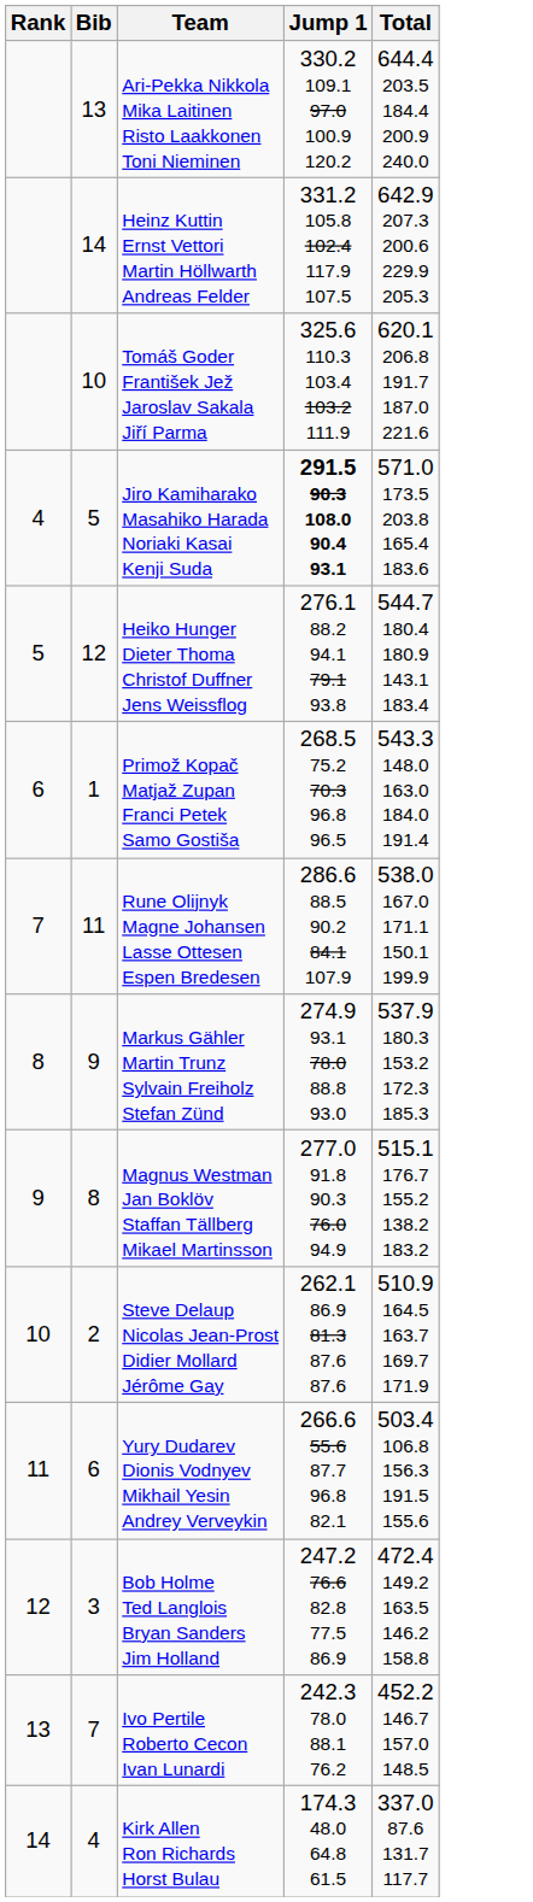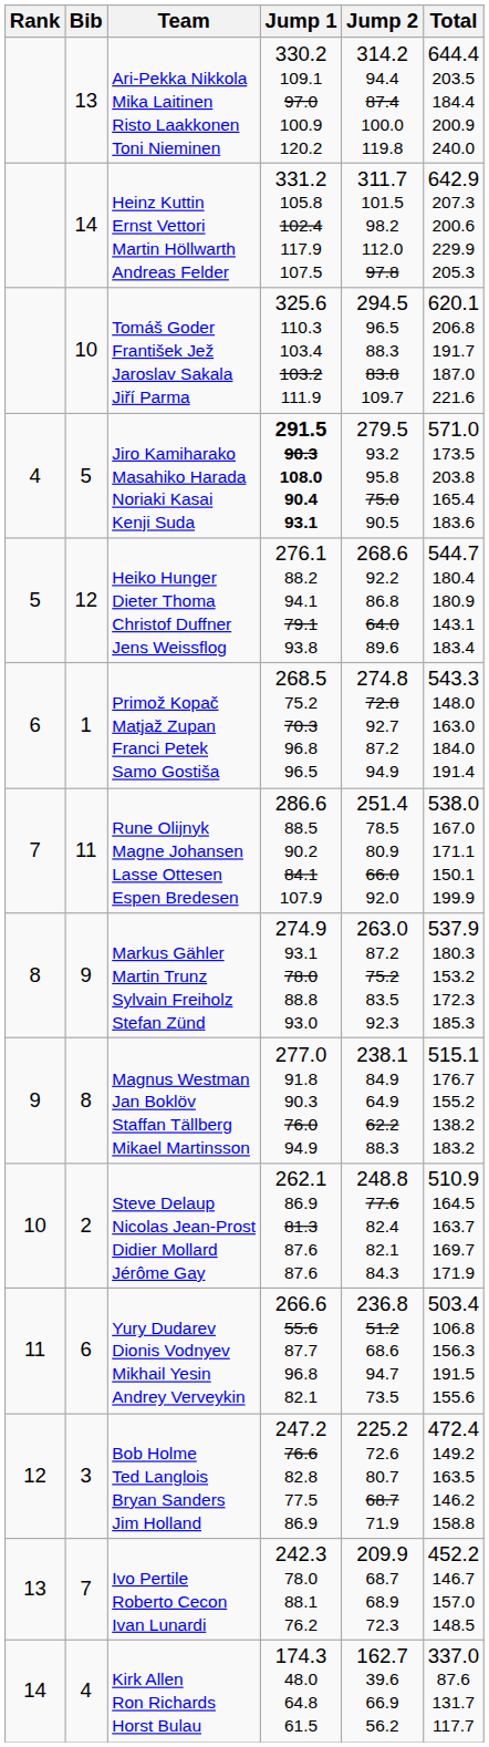 <table class="wikitable sortable" style="text-align:center">
 <tr>
 <th>Rank</th>
 <th>Bib</th>
 <th>Team</th>
 <th>Jump 1</th>
+<th>Jump 2</th>
 <th>Total</th>
 </tr>
 <tr>
 <td></td>
 <td>13</td>
 <td align=left> <br> <small> <a href='#'>Ari-Pekka Nikkola</a> <br> <a href='#'>Mika Laitinen</a> <br> <a href='#'>Risto Laakkonen</a><br> <a href='#'>Toni Nieminen</a></small></td>
 <td>330.2 <br> <small> 109.1 <br> <s>97.0</s> <br> 100.9 <br> 120.2</small></td>
+<td>314.2 <br> <small>94.4 <br> <s>87.4</s> <br> 100.0 <br> 119.8</small></td>
 <td>644.4<small> <br> 203.5 <br> 184.4 <br> 200.9 <br> 240.0</small></td>
 </tr>
 <tr>
 <td></td>
 <td>14</td>
 <td align=left> <br> <small> <a href='#'>Heinz Kuttin</a> <br> <a href='#'>Ernst Vettori</a> <br> <a href='#'>Martin Höllwarth</a><br> <a href='#'>Andreas Felder</a> </small></td>
 <td>331.2 <br> <small> 105.8 <br> <s>102.4</s> <br> 117.9 <br> 107.5 </small></td>
+<td>311.7 <br> <small>101.5 <br> 98.2 <br> 112.0 <br> <s>97.8</s></small></td>
 <td>642.9<small> <br> 207.3 <br> 200.6 <br> 229.9 <br> 205.3</small></td>
 </tr>
 <tr>
 <td></td>
 <td>10</td>
 <td align=left> <br> <small> <a href='#'>Tomáš Goder</a> <br> <a href='#'>František Jež</a> <br> <a href='#'>Jaroslav Sakala</a><br> <a href='#'>Jiří Parma</a> </small></td>
 <td>325.6 <br> <small> 110.3 <br> 103.4 <br> <s>103.2</s> <br> 111.9 </small></td>
+<td>294.5 <br> <small>96.5 <br> 88.3 <br> <s>83.8</s> <br> 109.7</small></td>
 <td>620.1<small> <br> 206.8 <br> 191.7 <br> 187.0 <br> 221.6</small></td>
 </tr>
 <tr>
 <td>4</td>
 <td>5</td>
 <td align=left> <br> <small> <a href='#'>Jiro Kamiharako</a> <br> <a href='#'>Masahiko Harada</a> <br> <a href='#'>Noriaki Kasai</a><br> <a href='#'>Kenji Suda</a></small></td>
 <td><strong>291.5 <br> <small> <s>90.3</s> <br> 108.0 <br> 90.4 <br> 93.1</small></strong></td>
+<td>279.5 <br> <small>93.2 <br> 95.8 <br> <s>75.0</s> <br> 90.5 </small></td>
 <td>571.0<small> <br> 173.5 <br> 203.8 <br> 165.4 <br> 183.6</small></td>
 </tr>
 <tr>
 <td>5</td>
 <td>12</td>
 <td align=left> <br> <small> <a href='#'>Heiko Hunger</a> <br> <a href='#'>Dieter Thoma</a> <br> <a href='#'>Christof Duffner</a><br> <a href='#'>Jens Weissflog</a></small></td>
 <td>276.1 <br> <small> 88.2 <br> 94.1 <br> <s>79.1</s> <br> 93.8 </small></td>
+<td>268.6 <br> <small>92.2 <br> 86.8 <br> <s>64.0</s> <br> 89.6</small></td>
 <td>544.7<small> <br> 180.4 <br> 180.9 <br> 143.1 <br> 183.4</small></td>
 </tr>
 <tr>
 <td>6</td>
 <td>1</td>
 <td align=left> <br> <small> <a href='#'>Primož Kopač</a> <br> <a href='#'>Matjaž Zupan</a> <br> <a href='#'>Franci Petek</a><br> <a href='#'>Samo Gostiša</a></small></td>
 <td>268.5 <br> <small> 75.2 <br> <s>70.3</s> <br> 96.8 <br> 96.5 </small></td>
+<td>274.8 <br> <small><s>72.8</s> <br> 92.7 <br> 87.2 <br> 94.9 </small></td>
 <td>543.3<small> <br> 148.0 <br> 163.0 <br> 184.0 <br> 191.4</small></td>
 </tr>
 <tr>
 <td>7</td>
 <td>11</td>
 <td align=left> <br> <small> <a href='#'>Rune Olijnyk</a> <br> <a href='#'>Magne Johansen</a> <br> <a href='#'>Lasse Ottesen</a><br> <a href='#'>Espen Bredesen</a></small></td>
 <td>286.6 <br> <small> 88.5 <br> 90.2 <br> <s>84.1</s> <br> 107.9 </small></td>
+<td>251.4 <br> <small>78.5 <br> 80.9 <br> <s>66.0</s> <br> 92.0</small></td>
 <td>538.0<small> <br> 167.0 <br> 171.1 <br> 150.1 <br> 199.9</small></td>
 </tr>
 <tr>
 <td>8</td>
 <td>9</td>
 <td align=left> <br> <small> <a href='#'>Markus Gähler</a> <br> <a href='#'>Martin Trunz</a> <br> <a href='#'>Sylvain Freiholz</a><br> <a href='#'>Stefan Zünd</a> </small></td>
 <td>274.9 <br> <small> 93.1 <br> <s>78.0</s> <br> 88.8 <br> 93.0</small></td>
+<td>263.0 <br> <small>87.2 <br> <s>75.2</s> <br> 83.5 <br> 92.3</small></td>
 <td>537.9<small> <br> 180.3 <br> 153.2 <br> 172.3 <br> 185.3</small></td>
 </tr>
 <tr>
 <td>9</td>
 <td>8</td>
 <td align=left> <br> <small> <a href='#'>Magnus Westman</a> <br> <a href='#'>Jan Boklöv</a> <br> <a href='#'>Staffan Tällberg</a><br> <a href='#'>Mikael Martinsson</a></small></td>
 <td>277.0 <br> <small> 91.8 <br> 90.3 <br> <s>76.0</s> <br> 94.9 </small></td>
+<td>238.1 <br> <small>84.9 <br> 64.9 <br> <s>62.2</s> <br> 88.3 </small></td>
 <td>515.1<small> <br> 176.7 <br> 155.2 <br> 138.2 <br> 183.2</small></td>
 </tr>
 <tr>
 <td>10</td>
 <td>2</td>
 <td align=left> <br> <small> <a href='#'>Steve Delaup</a> <br> <a href='#'>Nicolas Jean-Prost</a> <br> <a href='#'>Didier Mollard</a><br> <a href='#'>Jérôme Gay</a> </small></td>
 <td>262.1 <br> <small> 86.9 <br> <s>81.3</s> <br> 87.6 <br> 87.6 </small></td>
+<td>248.8 <br> <small><s>77.6</s> <br> 82.4 <br> 82.1 <br> 84.3 </small></td>
 <td>510.9<small> <br> 164.5 <br> 163.7 <br> 169.7 <br> 171.9</small></td>
 </tr>
 <tr>
 <td>11</td>
 <td>6</td>
 <td align=left> <br> <small> <a href='#'>Yury Dudarev</a> <br> <a href='#'>Dionis Vodnyev</a> <br> <a href='#'>Mikhail Yesin</a><br> <a href='#'>Andrey Verveykin</a></small></td>
 <td>266.6 <br> <small> <s>55.6</s> <br> 87.7 <br> 96.8 <br> 82.1</small></td>
+<td>236.8 <br> <small><s>51.2</s> <br> 68.6 <br> 94.7 <br> 73.5</small></td>
 <td>503.4<small> <br> 106.8 <br> 156.3 <br> 191.5 <br> 155.6</small></td>
 </tr>
 <tr>
 <td>12</td>
 <td>3</td>
 <td align=left> <br> <small> <a href='#'>Bob Holme</a> <br> <a href='#'>Ted Langlois</a> <br> <a href='#'>Bryan Sanders</a><br> <a href='#'>Jim Holland</a> </small></td>
 <td>247.2 <br> <small> <s>76.6</s> <br> 82.8 <br> 77.5 <br> 86.9 </small></td>
+<td>225.2 <br> <small>72.6 <br> 80.7 <br> <s>68.7</s> <br> 71.9 </small></td>
 <td>472.4<small> <br> 149.2 <br> 163.5 <br> 146.2 <br> 158.8</small></td>
 </tr>
 <tr>
 <td>13</td>
 <td>7</td>
 <td align=left> <br> <small> <a href='#'>Ivo Pertile</a> <br> <a href='#'>Roberto Cecon</a> <br> <a href='#'>Ivan Lunardi</a></small></td>
 <td>242.3 <br> <small> 78.0 <br> 88.1 <br> 76.2 </small></td>
+<td>209.9 <br> <small>68.7 <br> 68.9 <br> 72.3 </small></td>
 <td>452.2<small> <br> 146.7 <br> 157.0 <br> 148.5</small></td>
 </tr>
 <tr>
 <td>14</td>
 <td>4</td>
 <td align=left> <br> <small> <a href='#'>Kirk Allen</a> <br> <a href='#'>Ron Richards</a> <br> <a href='#'>Horst Bulau</a> </small></td>
 <td>174.3 <br> <small> 48.0 <br> 64.8 <br> 61.5 </small></td>
+<td>162.7 <br> <small>39.6 <br> 66.9 <br> 56.2 </small></td>
 <td>337.0<small> <br> 87.6 <br> 131.7 <br> 117.7</small></td>
 </tr>
 </table>
